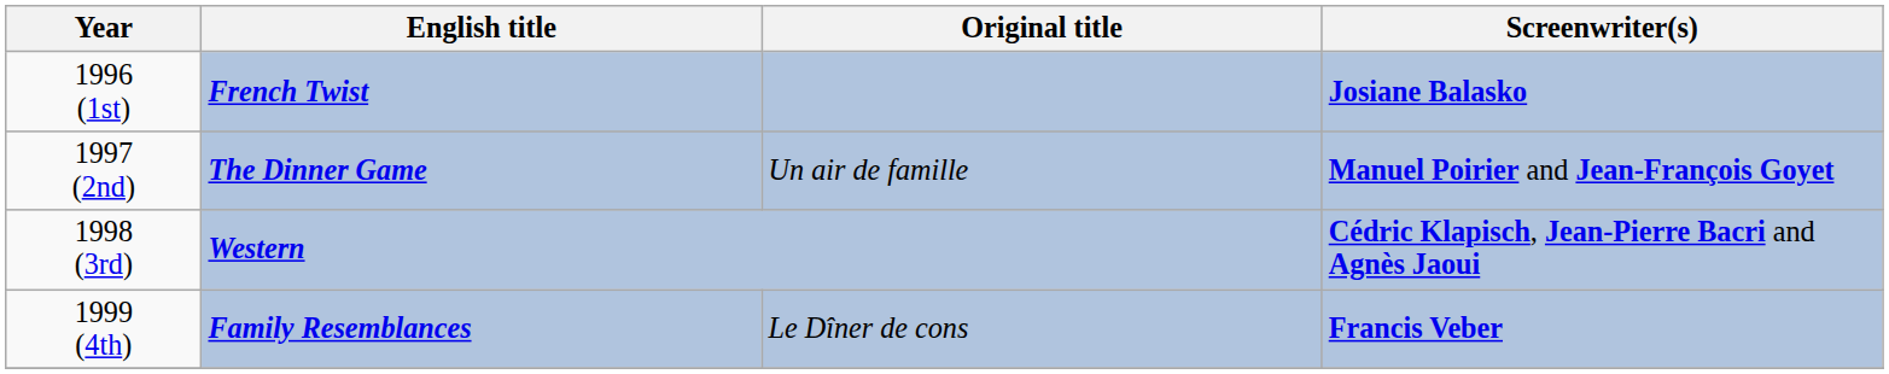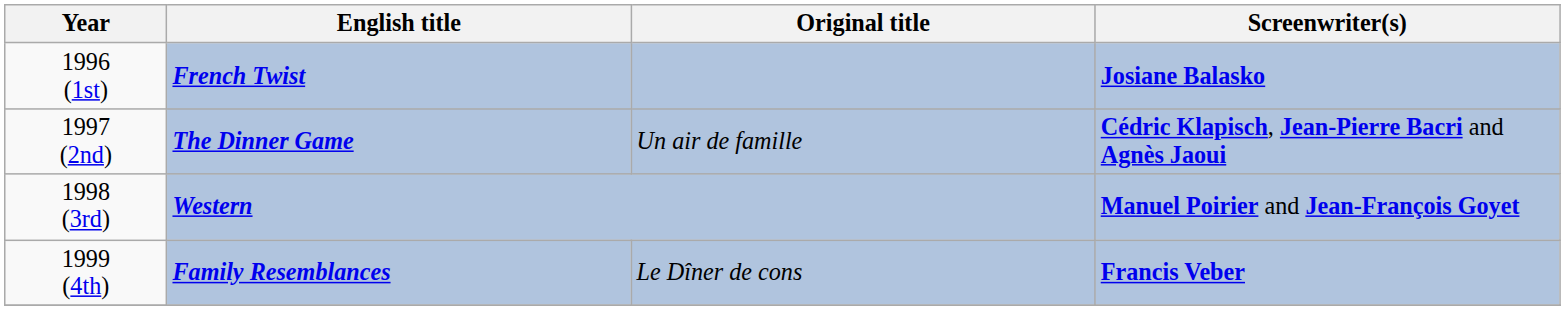 <table class="wikitable">
 <tr>
 <th width="100"><strong>Year</strong></th>
 <th width="300"><strong>English title</strong></th>
 <th width="300"><strong>Original title</strong></th>
 <th width="300"><strong>Screenwriter(s)</strong></th>
 </tr>
 <tr>
 <td style="text-align:center;">1996<br>(<a href='#'>1st</a>)</td>
 <td style="background:#B0C4DE;"><strong><em><a href='#'>French Twist</a></em></strong></td>
 <td style="background:#B0C4DE;"></td>
 <td style="background:#B0C4DE;"><strong><a href='#'>Josiane Balasko</a></strong></td>
 </tr>
 <tr>
 <td style="text-align:center;">1997<br>(<a href='#'>2nd</a>)</td>
 <td style="background:#B0C4DE;"><strong><em><a href='#'>The Dinner Game</a></em></strong></td>
 <td style="background:#B0C4DE;"><em>Un air de famille</em></td>
-<td style="background:#B0C4DE;"><strong><a href='#'>Manuel Poirier</a></strong> and <strong><a href='#'>Jean-François Goyet</a></strong></td>
+<td style="background:#B0C4DE;"><strong><a href='#'>Cédric Klapisch</a></strong>, <strong><a href='#'>Jean-Pierre Bacri</a></strong> and <strong><a href='#'>Agnès Jaoui</a></strong></td>
 </tr>
 <tr>
 <td style="text-align:center;">1998<br>(<a href='#'>3rd</a>)</td>
 <td colspan="2" style="background:#B0C4DE;"><strong><em><a href='#'>Western</a></em></strong></td>
-<td style="background:#B0C4DE;"><strong><a href='#'>Cédric Klapisch</a></strong>, <strong><a href='#'>Jean-Pierre Bacri</a></strong> and <strong><a href='#'>Agnès Jaoui</a></strong></td>
+<td style="background:#B0C4DE;"><strong><a href='#'>Manuel Poirier</a></strong> and <strong><a href='#'>Jean-François Goyet</a></strong></td>
 </tr>
 <tr>
 <td style="text-align:center;">1999<br>(<a href='#'>4th</a>)</td>
 <td style="background:#B0C4DE;"><strong><em><a href='#'>Family Resemblances</a></em></strong></td>
 <td style="background:#B0C4DE;"><em>Le Dîner de cons</em></td>
 <td style="background:#B0C4DE;"><strong><a href='#'>Francis Veber</a></strong></td>
 </tr>
 <tr>
 </tr>
 </table>
